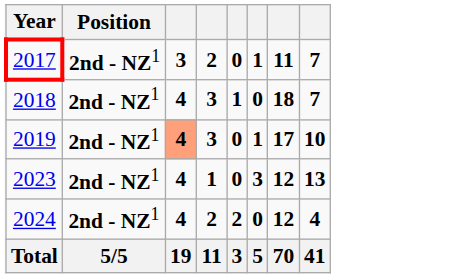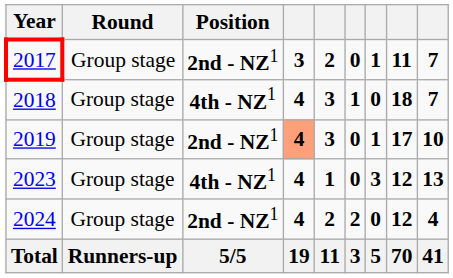 <table class="wikitable" style="text-align: center;">
 <tr>
 <th>Year</th>
+<th>Round</th>
 <th>Position</th>
 <th></th>
 <th></th>
 <th></th>
 <th></th>
 <th></th>
 <th></th>
 </tr>
 <tr>
 <td style="border: 3px solid red"> <a href='#'>2017</a></td>
+<td>Group stage</td>
 <td><strong>2nd - NZ</strong><sup>1</sup></td>
 <td><strong>3</strong></td>
 <td><strong>2</strong></td>
 <td><strong>0</strong></td>
 <td><strong>1</strong></td>
 <td><strong>11</strong></td>
 <td><strong>7</strong></td>
 </tr>
 <tr>
 <td> <a href='#'>2018</a></td>
-<td><strong>2nd - NZ</strong><sup>1</sup></td>
+<td>Group stage</td>
+<td><strong>4th - NZ</strong><sup>1</sup></td>
 <td><strong>4</strong></td>
 <td><strong>3</strong></td>
 <td><strong>1</strong></td>
 <td><strong>0</strong></td>
 <td><strong>18</strong></td>
 <td><strong>7</strong></td>
 </tr>
 <tr>
 <td> <a href='#'>2019</a></td>
+<td>Group stage</td>
 <td><strong>2nd - NZ</strong><sup>1</sup></td>
 <td style="background: lightsalmon;"><strong>4</strong></td>
 <td><strong>3</strong></td>
 <td><strong>0</strong></td>
 <td><strong>1</strong></td>
 <td><strong>17</strong></td>
 <td><strong>10</strong></td>
 </tr>
 <tr>
 <td> <a href='#'>2023</a></td>
-<td><strong>2nd - NZ</strong><sup>1</sup></td>
+<td>Group stage</td>
+<td><strong>4th - NZ</strong><sup>1</sup></td>
 <td><strong>4</strong></td>
 <td><strong>1</strong></td>
 <td><strong>0</strong></td>
 <td><strong>3</strong></td>
 <td><strong>12</strong></td>
 <td><strong>13</strong></td>
 </tr>
 <tr>
 <td> <a href='#'>2024</a></td>
+<td>Group stage</td>
 <td><strong>2nd - NZ</strong><sup>1</sup></td>
 <td><strong>4</strong></td>
 <td><strong>2</strong></td>
 <td><strong>2</strong></td>
 <td><strong>0</strong></td>
 <td><strong>12</strong></td>
 <td><strong>4</strong></td>
 </tr>
 <tr>
 <th><strong>Total</strong></th>
+<th><strong>Runners-up</strong></th>
 <th>5/5</th>
 <th>19</th>
 <th>11</th>
 <th>3</th>
 <th>5</th>
 <th>70</th>
 <th>41</th>
 </tr>
 </table>
